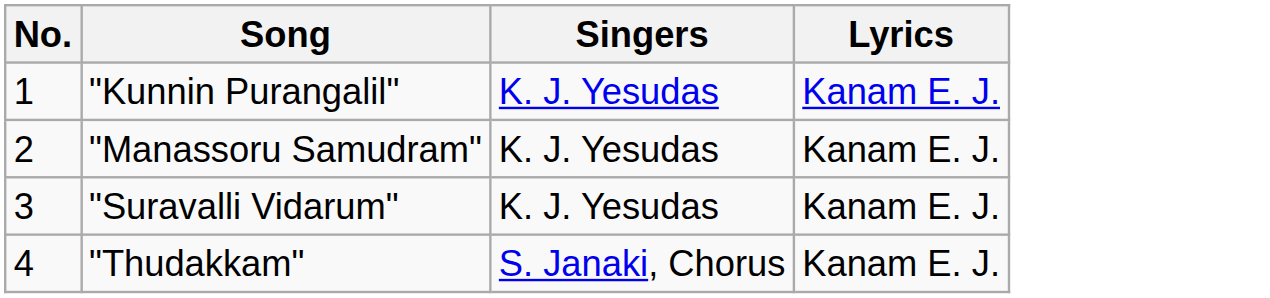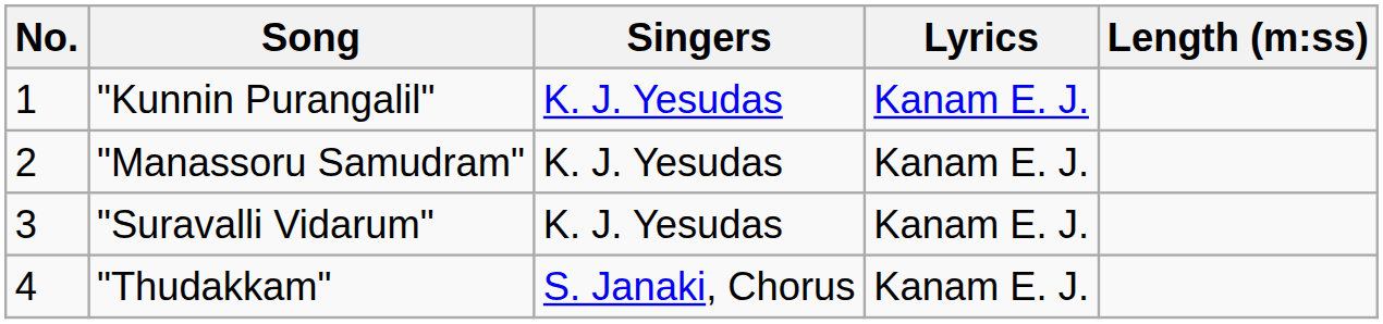 <table class="wikitable" style="font-size:95%;">
 <tr>
 <th>No.</th>
 <th>Song</th>
 <th>Singers</th>
 <th>Lyrics</th>
+<th>Length (m:ss)</th>
 </tr>
 <tr>
 <td>1</td>
 <td>"Kunnin Purangalil"</td>
 <td><a href='#'>K. J. Yesudas</a></td>
 <td><a href='#'>Kanam E. J.</a></td>
+<td></td>
 </tr>
 <tr>
 <td>2</td>
 <td>"Manassoru Samudram"</td>
 <td>K. J. Yesudas</td>
 <td>Kanam E. J.</td>
+<td></td>
 </tr>
 <tr>
 <td>3</td>
 <td>"Suravalli Vidarum"</td>
 <td>K. J. Yesudas</td>
 <td>Kanam E. J.</td>
+<td></td>
 </tr>
 <tr>
 <td>4</td>
 <td>"Thudakkam"</td>
 <td><a href='#'>S. Janaki</a>, Chorus</td>
 <td>Kanam E. J.</td>
+<td></td>
 </tr>
 </table>
